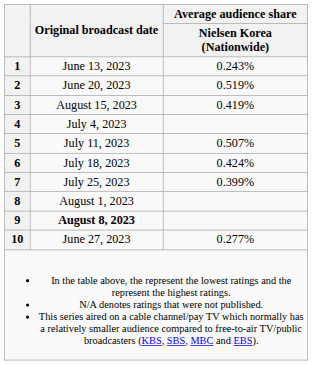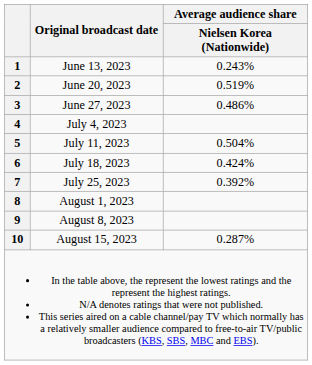 <table class="wikitable" style="width:400px; text-align:center">
 <tr>
 <th scope="col" rowspan="2"></th>
 <th scope="col" rowspan="2">Original broadcast date</th>
 <th scope="col">Average audience share</th>
 </tr>
 <tr>
 <th scope="col">Nielsen Korea<br>(Nationwide)</th>
 </tr>
 <tr>
 <th scope="col">1</th>
 <td>June 13, 2023</td>
 <td>0.243%</td>
 </tr>
 <tr>
 <th scope="col">2</th>
 <td>June 20, 2023</td>
 <td>0.519%</td>
 </tr>
 <tr>
 <th scope="col">3</th>
-<td>August 15, 2023</td>
-<td>0.419%</td>
+<td>June 27, 2023</td>
+<td>0.486%</td>
 </tr>
 <tr>
 <th scope="col">4</th>
 <td>July 4, 2023</td>
 <td><strong></strong></td>
 </tr>
 <tr>
 <th scope="col">5</th>
 <td>July 11, 2023</td>
-<td>0.507%</td>
+<td>0.504%</td>
 </tr>
 <tr>
 <th scope="col">6</th>
 <td>July 18, 2023</td>
 <td>0.424%</td>
 </tr>
 <tr>
 <th scope="col">7</th>
 <td>July 25, 2023</td>
-<td>0.399%</td>
+<td>0.392%</td>
 </tr>
 <tr>
 <th scope="col">8</th>
 <td>August 1, 2023</td>
 <td></td>
 </tr>
 <tr>
 <th scope="col">9</th>
-<td><strong>August 8, 2023</strong></td>
+<td>August 8, 2023</td>
 <td><strong></strong></td>
 </tr>
 <tr>
 <th scope="col">10</th>
-<td>June 27, 2023</td>
-<td>0.277%</td>
+<td>August 15, 2023</td>
+<td>0.287%</td>
 </tr>
 <tr>
 <td colspan="4" style="font-size:85%"><br><ul><li>In the table above, the <strong></strong> represent the lowest ratings and the <strong></strong> represent the highest ratings.</li><li>N/A denotes ratings that were not published.</li><li>This series aired on a cable channel/pay TV which normally has a relatively smaller audience compared to free-to-air TV/public broadcasters (<a href='#'>KBS</a>, <a href='#'>SBS</a>, <a href='#'>MBC</a> and <a href='#'>EBS</a>).</li></ul></td>
 </tr>
 </table>
